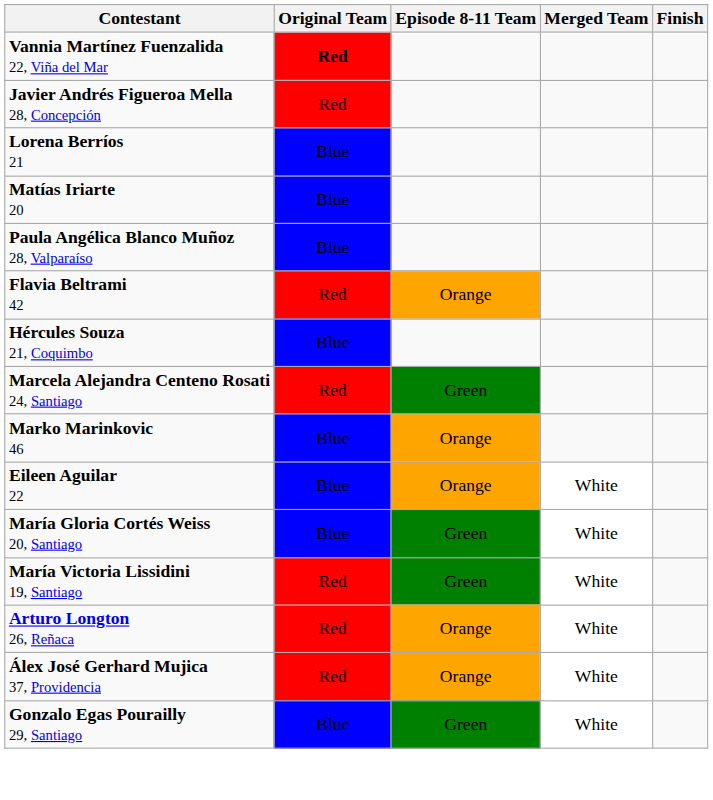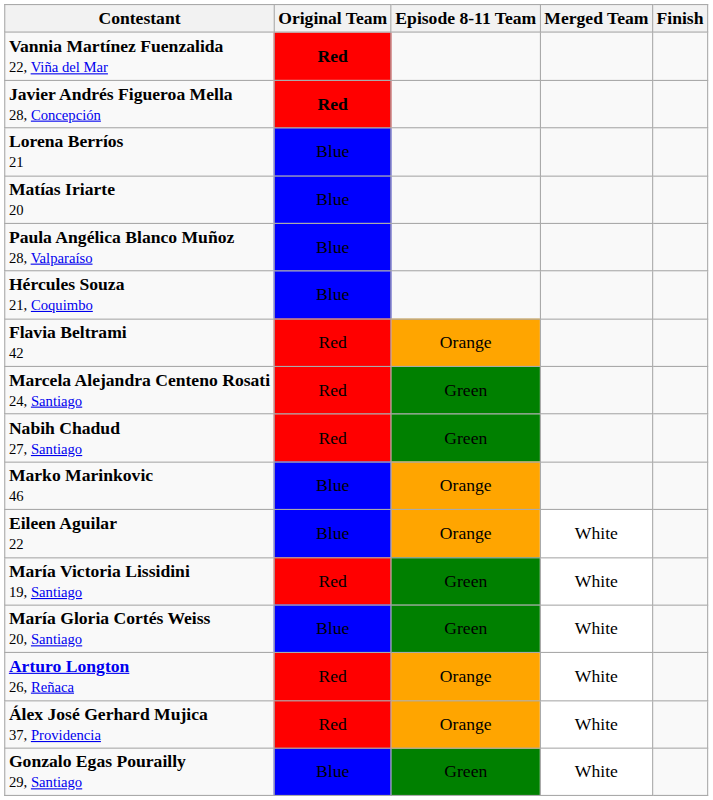 <table class="wikitable" style="margin:auto; text-align:center">
 <tr>
 <th>Contestant</th>
 <th>Original Team</th>
 <th>Episode 8-11 Team</th>
 <th>Merged Team</th>
 <th>Finish</th>
 </tr>
 <tr>
 <td align="left"><strong>Vannia Martínez Fuenzalida</strong><br><small>22, <a href='#'>Viña del Mar</a></small></td>
 <td bgcolor="#FF0000"><strong><span>Red</span></strong></td>
 <td></td>
 <td></td>
 <td></td>
 </tr>
 <tr>
 <td align="left"><strong>Javier Andrés Figueroa Mella</strong><br><small>28, <a href='#'>Concepción</a></small></td>
-<td bgcolor="#FF0000"><span>Red</span></td>
+<td bgcolor="#FF0000"><strong><span>Red</span></strong></td>
 <td></td>
 <td></td>
 <td></td>
 </tr>
 <tr>
 <td align="left"><strong>Lorena Berríos</strong><br><small>21</small></td>
 <td bgcolor="#0000FF"><span>Blue</span></td>
 <td></td>
 <td></td>
 <td></td>
 </tr>
 <tr>
 <td align="left"><strong>Matías Iriarte</strong><br><small>20</small></td>
 <td bgcolor="#0000FF"><span>Blue</span></td>
 <td></td>
 <td></td>
 <td></td>
 </tr>
 <tr>
 <td align="left"><strong>Paula Angélica Blanco Muñoz</strong><br><small>28, <a href='#'>Valparaíso</a></small></td>
 <td bgcolor="#0000FF"><span>Blue</span></td>
 <td></td>
 <td></td>
 <td></td>
 </tr>
 <tr>
+<td align="left"><strong>Hércules Souza</strong><br><small>21, <a href='#'>Coquimbo</a></small></td>
+<td bgcolor="#0000FF"><span>Blue</span></td>
+<td></td>
+<td></td>
+<td></td>
+</tr>
+<tr>
 <td align="left"><strong>Flavia Beltrami</strong><br><small>42</small></td>
 <td bgcolor="#FF0000"><span>Red</span></td>
 <td bgcolor="#FFA500">Orange</td>
 <td></td>
 <td></td>
 </tr>
 <tr>
-<td align="left"><strong>Hércules Souza</strong><br><small>21, <a href='#'>Coquimbo</a></small></td>
-<td bgcolor="#0000FF"><span>Blue</span></td>
-<td></td>
+<td align="left"><strong>Marcela Alejandra Centeno Rosati</strong><br><small>24, <a href='#'>Santiago</a></small></td>
+<td bgcolor="#FF0000"><span>Red</span></td>
+<td bgcolor="#008000"><span>Green</span></td>
 <td></td>
 <td></td>
 </tr>
 <tr>
-<td align="left"><strong>Marcela Alejandra Centeno Rosati</strong><br><small>24, <a href='#'>Santiago</a></small></td>
+<td align="left"><strong>Nabih Chadud</strong><br><small>27, <a href='#'>Santiago</a></small></td>
 <td bgcolor="#FF0000"><span>Red</span></td>
 <td bgcolor="#008000"><span>Green</span></td>
 <td></td>
 <td></td>
 </tr>
 <tr>
 <td align="left"><strong>Marko Marinkovic</strong><br><small>46</small></td>
 <td bgcolor="#0000FF"><span>Blue</span></td>
 <td bgcolor="#FFA500">Orange</td>
 <td></td>
 <td></td>
 </tr>
 <tr>
 <td align="left"><strong>Eileen Aguilar</strong><br><small>22</small></td>
 <td bgcolor="#0000FF"><span>Blue</span></td>
 <td bgcolor="#FFA500">Orange</td>
 <td bgcolor="#FFFFFF">White</td>
 <td></td>
 </tr>
 <tr>
-<td align="left"><strong>María Gloria Cortés Weiss</strong><br><small>20, <a href='#'>Santiago</a></small></td>
-<td bgcolor="#0000FF"><span>Blue</span></td>
+<td align="left"><strong>María Victoria Lissidini</strong><br><small>19, <a href='#'>Santiago</a></small></td>
+<td bgcolor="#FF0000"><span>Red</span></td>
 <td bgcolor="#008000"><span>Green</span></td>
 <td bgcolor="#FFFFFF">White</td>
 <td></td>
 </tr>
 <tr>
-<td align="left"><strong>María Victoria Lissidini</strong><br><small>19, <a href='#'>Santiago</a></small></td>
-<td bgcolor="#FF0000"><span>Red</span></td>
+<td align="left"><strong>María Gloria Cortés Weiss</strong><br><small>20, <a href='#'>Santiago</a></small></td>
+<td bgcolor="#0000FF"><span>Blue</span></td>
 <td bgcolor="#008000"><span>Green</span></td>
 <td bgcolor="#FFFFFF">White</td>
 <td></td>
 </tr>
 <tr>
 <td align="left"><strong><a href='#'>Arturo Longton</a></strong><br><small>26, <a href='#'>Reñaca</a></small></td>
 <td bgcolor="#FF0000"><span>Red</span></td>
 <td bgcolor="#FFA500">Orange</td>
 <td bgcolor="#FFFFFF">White</td>
 <td></td>
 </tr>
 <tr>
 <td align="left"><strong>Álex José Gerhard Mujica</strong><br><small>37, <a href='#'>Providencia</a></small></td>
 <td bgcolor="#FF0000"><span>Red</span></td>
 <td bgcolor="#FFA500">Orange</td>
 <td bgcolor="#FFFFFF">White</td>
 <td></td>
 </tr>
 <tr>
 <td align="left"><strong>Gonzalo Egas Pourailly</strong><br><small>29, <a href='#'>Santiago</a></small></td>
 <td bgcolor="#0000FF"><span>Blue</span></td>
 <td bgcolor="#008000"><span>Green</span></td>
 <td bgcolor="#FFFFFF">White</td>
 <td></td>
 </tr>
 </table>
